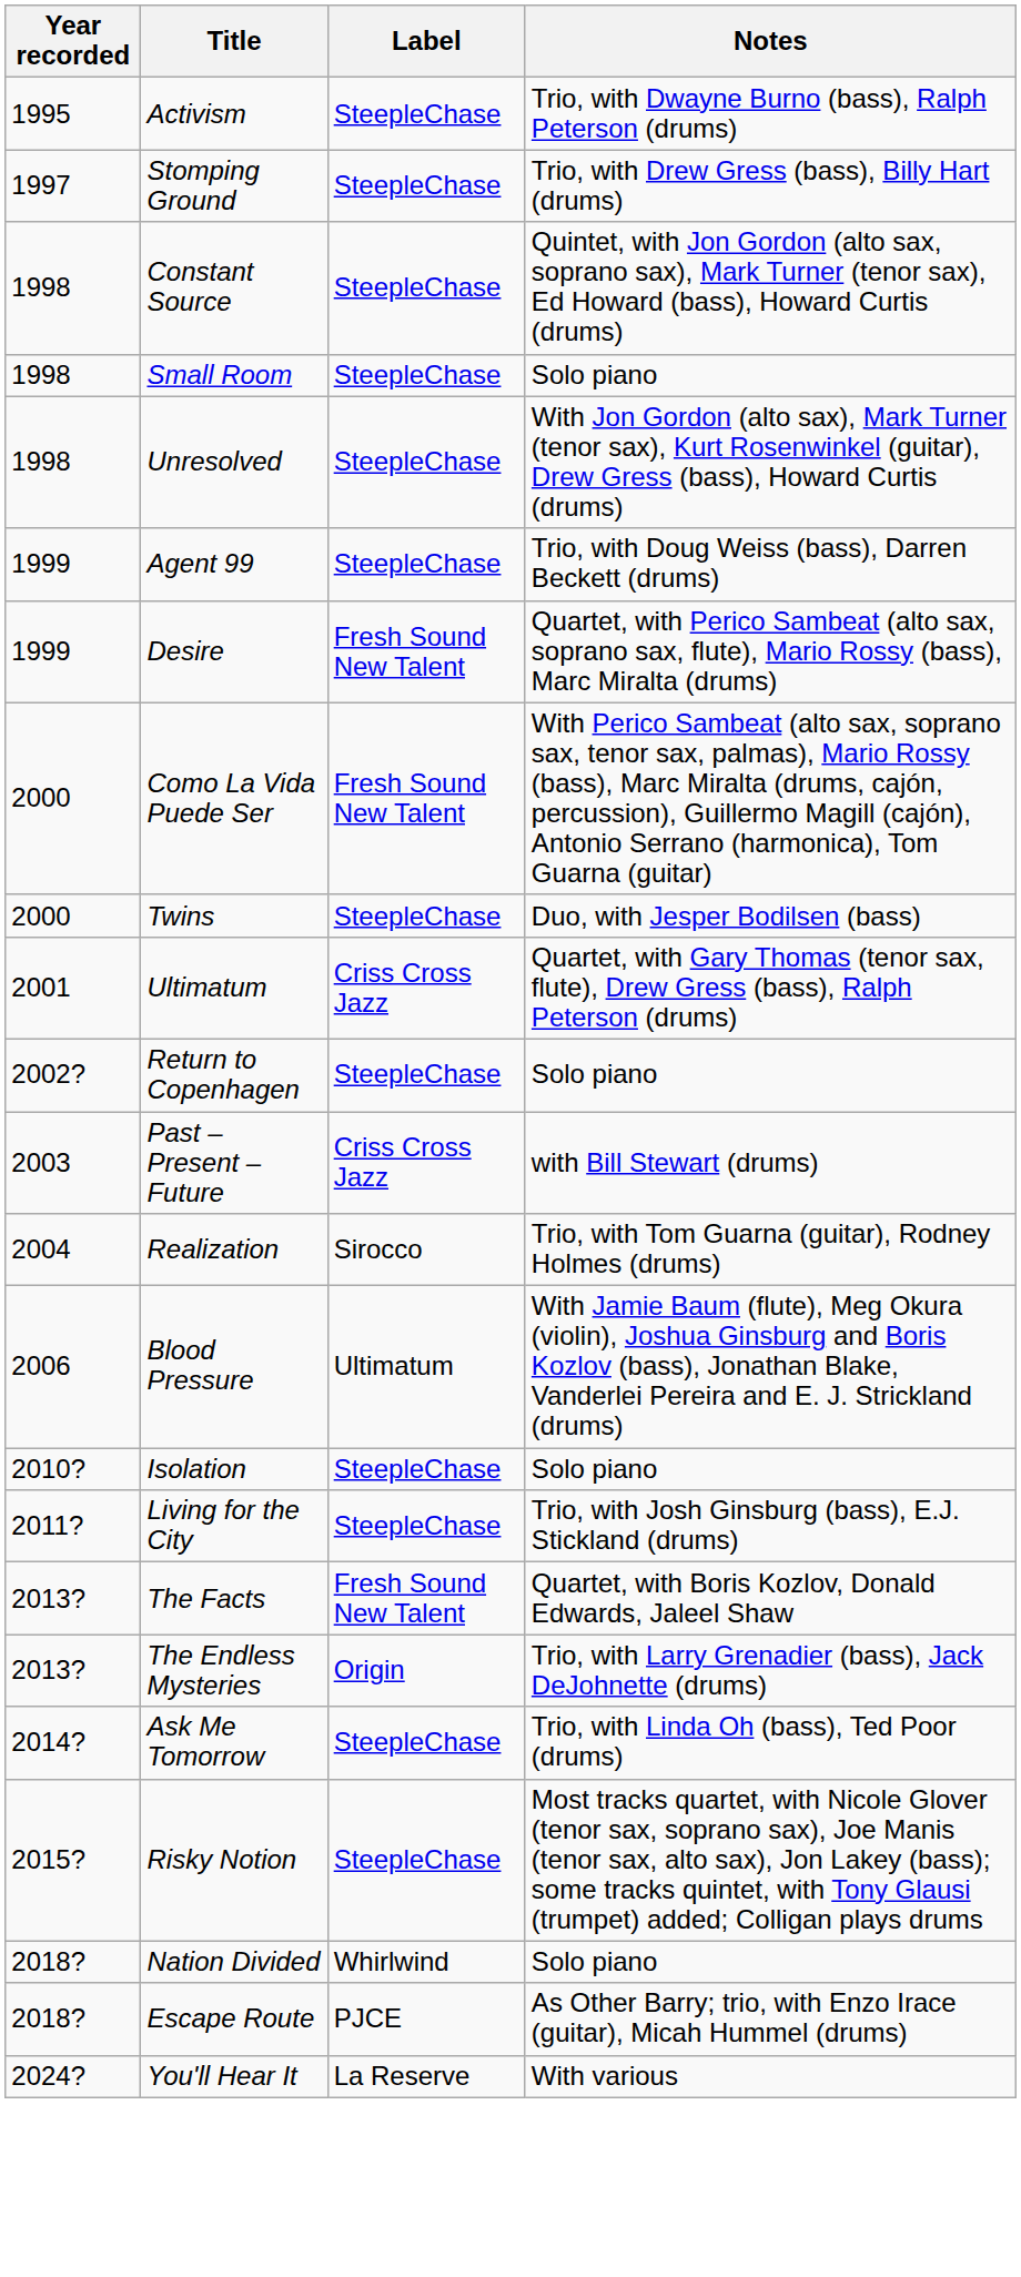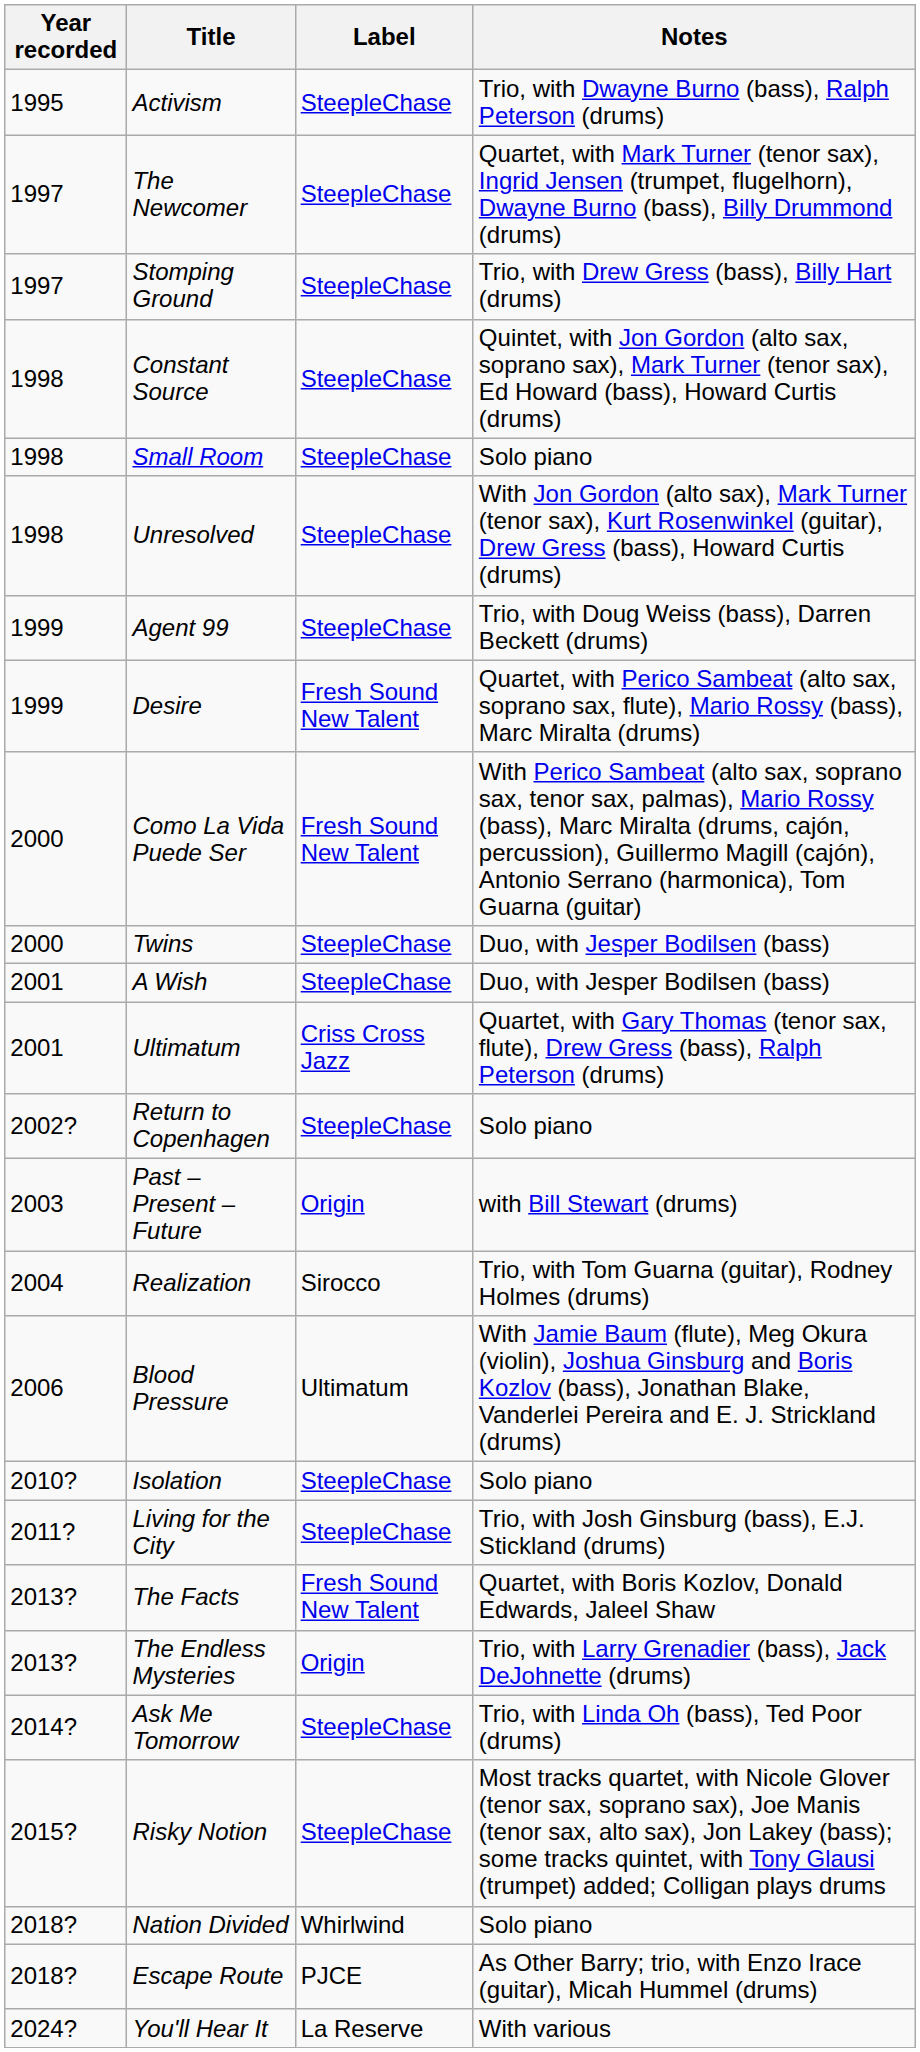 <table class="wikitable sortable">
 <tr>
 <th>Year recorded</th>
 <th>Title</th>
 <th>Label</th>
 <th>Notes</th>
 </tr>
 <tr>
 <td>1995</td>
 <td><em>Activism</em></td>
 <td><a href='#'>SteepleChase</a></td>
 <td>Trio, with <a href='#'>Dwayne Burno</a> (bass), <a href='#'>Ralph Peterson</a> (drums)</td>
+</tr>
+<tr>
+<td>1997</td>
+<td><em>The Newcomer</em></td>
+<td><a href='#'>SteepleChase</a></td>
+<td>Quartet, with <a href='#'>Mark Turner</a> (tenor sax), <a href='#'>Ingrid Jensen</a> (trumpet, flugelhorn), <a href='#'>Dwayne Burno</a> (bass), <a href='#'>Billy Drummond</a> (drums)</td>
 </tr>
 <tr>
 <td>1997</td>
 <td><em>Stomping Ground</em></td>
 <td><a href='#'>SteepleChase</a></td>
 <td>Trio, with <a href='#'>Drew Gress</a> (bass), <a href='#'>Billy Hart</a> (drums)</td>
 </tr>
 <tr>
 <td>1998</td>
 <td><em>Constant Source</em></td>
 <td><a href='#'>SteepleChase</a></td>
 <td>Quintet, with <a href='#'>Jon Gordon</a> (alto sax, soprano sax), <a href='#'>Mark Turner</a> (tenor sax), Ed Howard (bass), Howard Curtis (drums)</td>
 </tr>
 <tr>
 <td>1998</td>
 <td><em><a href='#'>Small Room</a></em></td>
 <td><a href='#'>SteepleChase</a></td>
 <td>Solo piano</td>
 </tr>
 <tr>
 <td>1998</td>
 <td><em>Unresolved</em></td>
 <td><a href='#'>SteepleChase</a></td>
 <td>With <a href='#'>Jon Gordon</a> (alto sax), <a href='#'>Mark Turner</a> (tenor sax), <a href='#'>Kurt Rosenwinkel</a> (guitar), <a href='#'>Drew Gress</a> (bass), Howard Curtis (drums)</td>
 </tr>
 <tr>
 <td>1999</td>
 <td><em>Agent 99</em></td>
 <td><a href='#'>SteepleChase</a></td>
 <td>Trio, with Doug Weiss (bass), Darren Beckett (drums)</td>
 </tr>
 <tr>
 <td>1999</td>
 <td><em>Desire</em></td>
 <td><a href='#'>Fresh Sound New Talent</a></td>
 <td>Quartet, with <a href='#'>Perico Sambeat</a> (alto sax, soprano sax, flute), <a href='#'>Mario Rossy</a> (bass), Marc Miralta (drums)</td>
 </tr>
 <tr>
 <td>2000</td>
 <td><em>Como La Vida Puede Ser</em></td>
 <td><a href='#'>Fresh Sound New Talent</a></td>
 <td>With <a href='#'>Perico Sambeat</a> (alto sax, soprano sax, tenor sax, palmas), <a href='#'>Mario Rossy</a> (bass), Marc Miralta (drums, cajón, percussion), Guillermo Magill (cajón), Antonio Serrano (harmonica), Tom Guarna (guitar)</td>
 </tr>
 <tr>
 <td>2000</td>
 <td><em>Twins</em></td>
 <td><a href='#'>SteepleChase</a></td>
 <td>Duo, with <a href='#'>Jesper Bodilsen</a> (bass)</td>
 </tr>
 <tr>
 <td>2001</td>
+<td><em>A Wish</em></td>
+<td><a href='#'>SteepleChase</a></td>
+<td>Duo, with Jesper Bodilsen (bass)</td>
+</tr>
+<tr>
+<td>2001</td>
 <td><em>Ultimatum</em></td>
 <td><a href='#'>Criss Cross Jazz</a></td>
 <td>Quartet, with <a href='#'>Gary Thomas</a> (tenor sax, flute), <a href='#'>Drew Gress</a> (bass), <a href='#'>Ralph Peterson</a> (drums)</td>
 </tr>
 <tr>
 <td>2002?</td>
 <td><em>Return to Copenhagen</em></td>
 <td><a href='#'>SteepleChase</a></td>
 <td>Solo piano</td>
 </tr>
 <tr>
 <td>2003</td>
 <td><em>Past – Present – Future</em></td>
-<td><a href='#'>Criss Cross Jazz</a></td>
+<td><a href='#'>Origin</a></td>
 <td>with <a href='#'>Bill Stewart</a> (drums)</td>
 </tr>
 <tr>
 <td>2004</td>
 <td><em>Realization</em></td>
 <td>Sirocco</td>
 <td>Trio, with Tom Guarna (guitar), Rodney Holmes (drums)</td>
 </tr>
 <tr>
 <td>2006</td>
 <td><em>Blood Pressure</em></td>
 <td>Ultimatum</td>
 <td>With <a href='#'>Jamie Baum</a> (flute), Meg Okura (violin), <a href='#'>Joshua Ginsburg</a> and <a href='#'>Boris Kozlov</a> (bass), Jonathan Blake, Vanderlei Pereira and E. J. Strickland (drums)</td>
 </tr>
 <tr>
 <td>2010?</td>
 <td><em>Isolation</em></td>
 <td><a href='#'>SteepleChase</a></td>
 <td>Solo piano</td>
 </tr>
 <tr>
 <td>2011?</td>
 <td><em>Living for the City</em></td>
 <td><a href='#'>SteepleChase</a></td>
 <td>Trio, with Josh Ginsburg (bass), E.J. Stickland (drums)</td>
 </tr>
 <tr>
 <td>2013?</td>
 <td><em>The Facts</em></td>
 <td><a href='#'>Fresh Sound New Talent</a></td>
 <td>Quartet, with Boris Kozlov, Donald Edwards, Jaleel Shaw</td>
 </tr>
 <tr>
 <td>2013?</td>
 <td><em>The Endless Mysteries</em></td>
 <td><a href='#'>Origin</a></td>
 <td>Trio, with <a href='#'>Larry Grenadier</a> (bass), <a href='#'>Jack DeJohnette</a> (drums)</td>
 </tr>
 <tr>
 <td>2014?</td>
 <td><em>Ask Me Tomorrow</em></td>
 <td><a href='#'>SteepleChase</a></td>
 <td>Trio, with <a href='#'>Linda Oh</a> (bass), Ted Poor (drums)</td>
 </tr>
 <tr>
 <td>2015?</td>
 <td><em>Risky Notion</em></td>
 <td><a href='#'>SteepleChase</a></td>
 <td>Most tracks quartet, with Nicole Glover (tenor sax, soprano sax), Joe Manis (tenor sax, alto sax), Jon Lakey (bass); some tracks quintet, with <a href='#'>Tony Glausi</a> (trumpet) added; Colligan plays drums</td>
 </tr>
 <tr>
 <td>2018?</td>
 <td><em>Nation Divided</em></td>
 <td>Whirlwind</td>
 <td>Solo piano</td>
 </tr>
 <tr>
 <td>2018?</td>
 <td><em>Escape Route</em></td>
 <td>PJCE</td>
 <td>As Other Barry; trio, with Enzo Irace (guitar), Micah Hummel (drums)</td>
 </tr>
 <tr>
 <td>2024?</td>
 <td><em>You'll Hear It</em></td>
 <td>La Reserve</td>
 <td>With various</td>
 </tr>
 </table>
